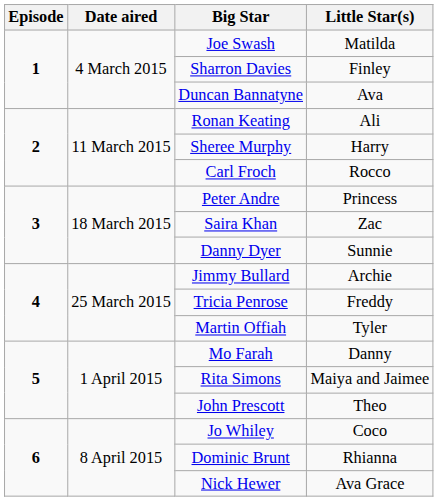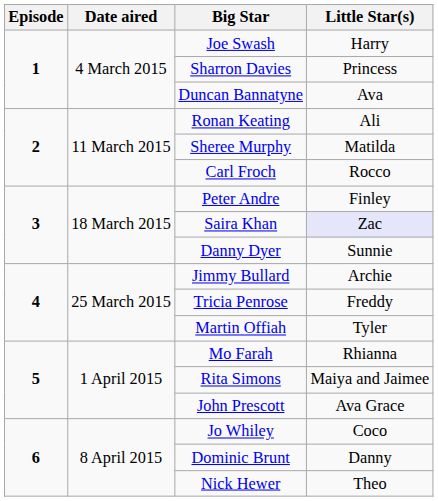 <table class="wikitable" style="text-align:center;" width:99%;>
 <tr>
 <th>Episode</th>
 <th>Date aired</th>
 <th>Big Star</th>
 <th>Little Star(s)</th>
 </tr>
 <tr>
 <td rowspan=3><strong>1</strong></td>
 <td rowspan=3>4 March 2015</td>
 <td><a href='#'>Joe Swash</a></td>
-<td>Matilda</td>
+<td>Harry</td>
 </tr>
 <tr>
 <td><a href='#'>Sharron Davies</a></td>
-<td>Finley</td>
+<td>Princess</td>
 </tr>
 <tr>
 <td><a href='#'>Duncan Bannatyne</a></td>
 <td>Ava</td>
 </tr>
 <tr>
 <td rowspan=3><strong>2</strong></td>
 <td rowspan=3>11 March 2015</td>
 <td><a href='#'>Ronan Keating</a></td>
 <td>Ali</td>
 </tr>
 <tr>
 <td><a href='#'>Sheree Murphy</a></td>
-<td>Harry</td>
+<td>Matilda</td>
 </tr>
 <tr>
 <td><a href='#'>Carl Froch</a></td>
 <td>Rocco</td>
 </tr>
 <tr>
 <td rowspan=3><strong>3</strong></td>
 <td rowspan=3>18 March 2015</td>
 <td><a href='#'>Peter Andre</a></td>
-<td>Princess</td>
+<td>Finley</td>
 </tr>
 <tr>
 <td><a href='#'>Saira Khan</a></td>
-<td>Zac</td>
+<td style="background: lavender;">Zac</td>
 </tr>
 <tr>
 <td><a href='#'>Danny Dyer</a></td>
 <td>Sunnie</td>
 </tr>
 <tr>
 <td rowspan=3><strong>4</strong></td>
 <td rowspan=3>25 March 2015</td>
 <td><a href='#'>Jimmy Bullard</a></td>
 <td>Archie</td>
 </tr>
 <tr>
 <td><a href='#'>Tricia Penrose</a></td>
 <td>Freddy</td>
 </tr>
 <tr>
 <td><a href='#'>Martin Offiah</a></td>
 <td>Tyler</td>
 </tr>
 <tr>
 <td rowspan=3><strong>5</strong></td>
 <td rowspan=3>1 April 2015</td>
 <td><a href='#'>Mo Farah</a></td>
-<td>Danny</td>
+<td>Rhianna</td>
 </tr>
 <tr>
 <td><a href='#'>Rita Simons</a></td>
 <td>Maiya and Jaimee</td>
 </tr>
 <tr>
 <td><a href='#'>John Prescott</a></td>
-<td>Theo</td>
+<td>Ava Grace</td>
 </tr>
 <tr>
 <td rowspan=3><strong>6</strong></td>
 <td rowspan=3>8 April 2015</td>
 <td><a href='#'>Jo Whiley</a></td>
 <td>Coco</td>
 </tr>
 <tr>
 <td><a href='#'>Dominic Brunt</a></td>
-<td>Rhianna</td>
+<td>Danny</td>
 </tr>
 <tr>
 <td><a href='#'>Nick Hewer</a></td>
-<td>Ava Grace</td>
+<td>Theo</td>
 </tr>
 </table>
